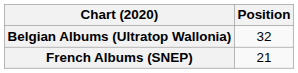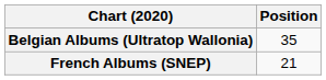 <table class="wikitable sortable plainrowheaders" style="text-align:center">
 <tr>
 <th scope="col">Chart (2020)</th>
 <th scope="col">Position</th>
 </tr>
 <tr>
 <th scope="row">Belgian Albums (Ultratop Wallonia)</th>
-<td>32</td>
+<td>35</td>
 </tr>
 <tr>
 <th scope="row">French Albums (SNEP)</th>
 <td>21</td>
 </tr>
 </table>
